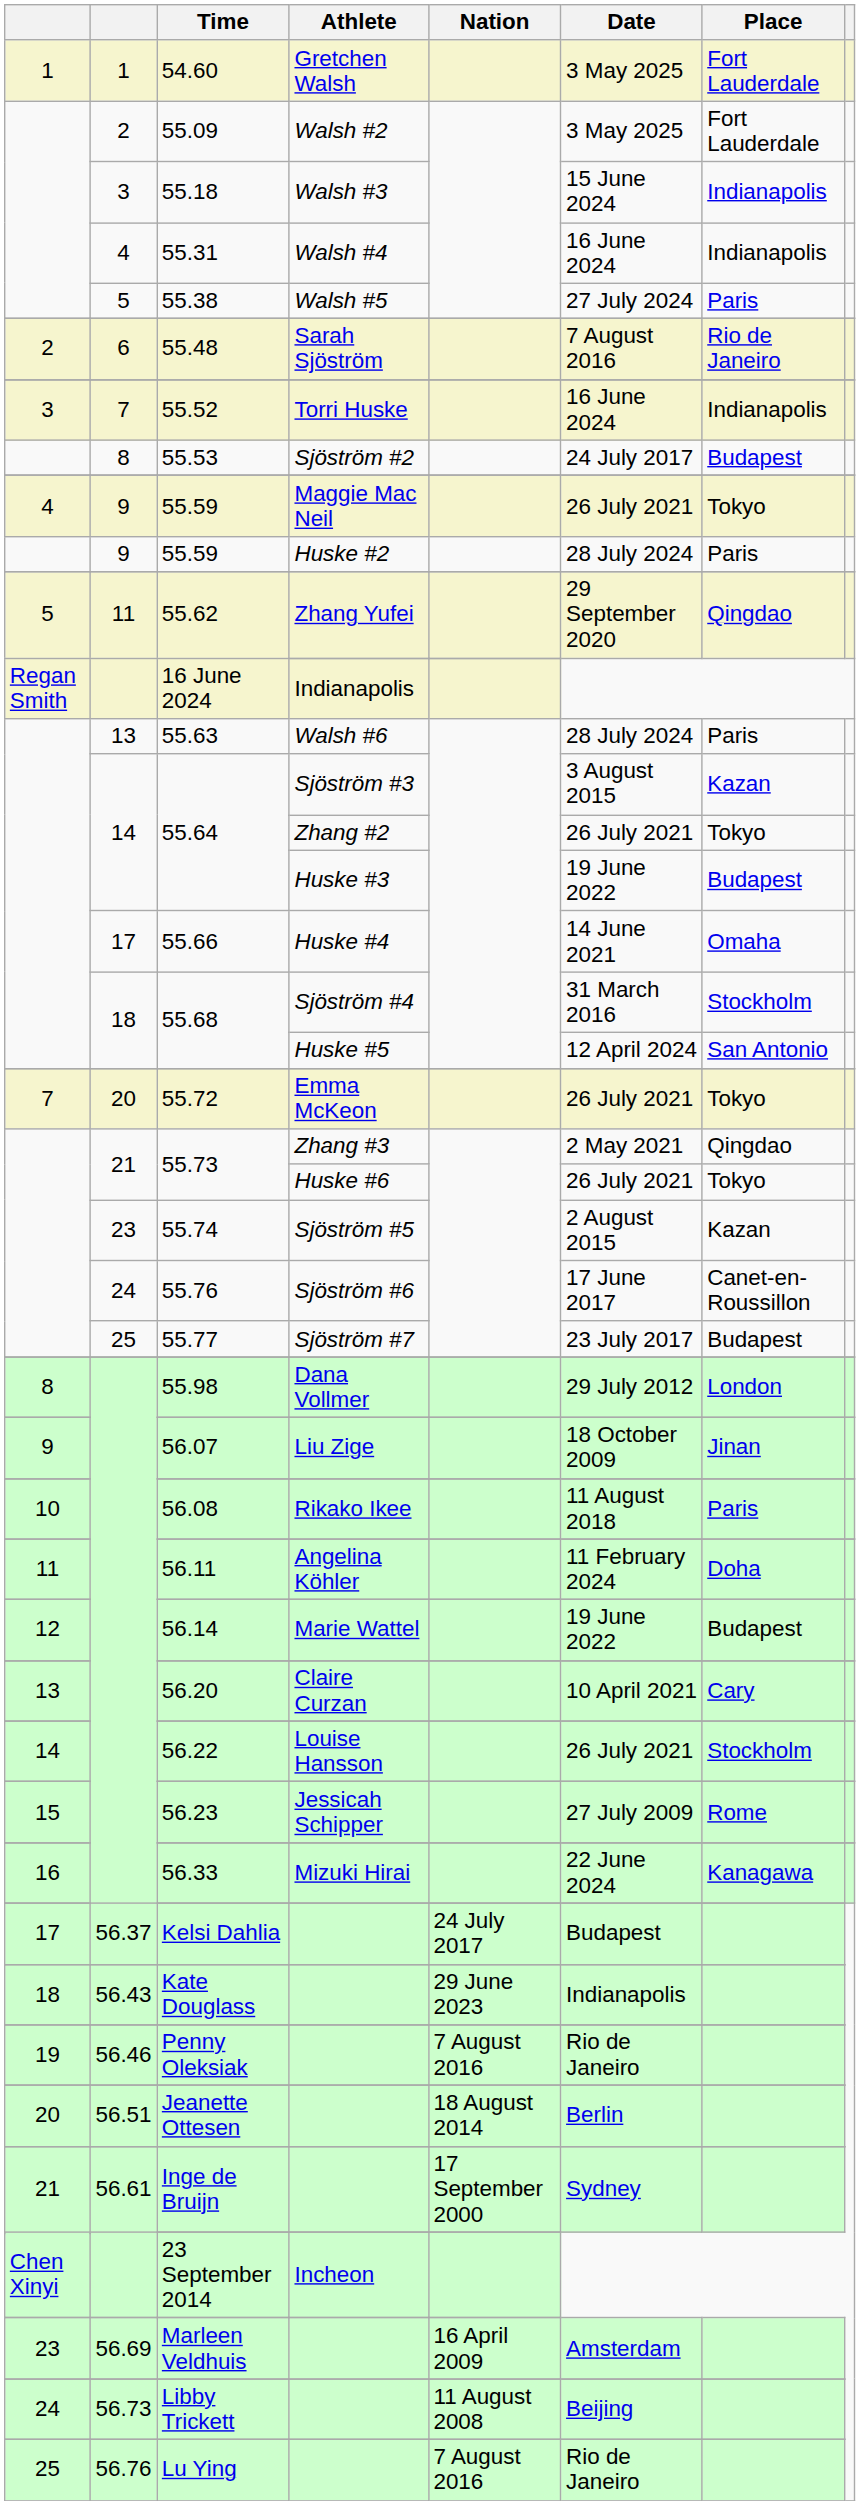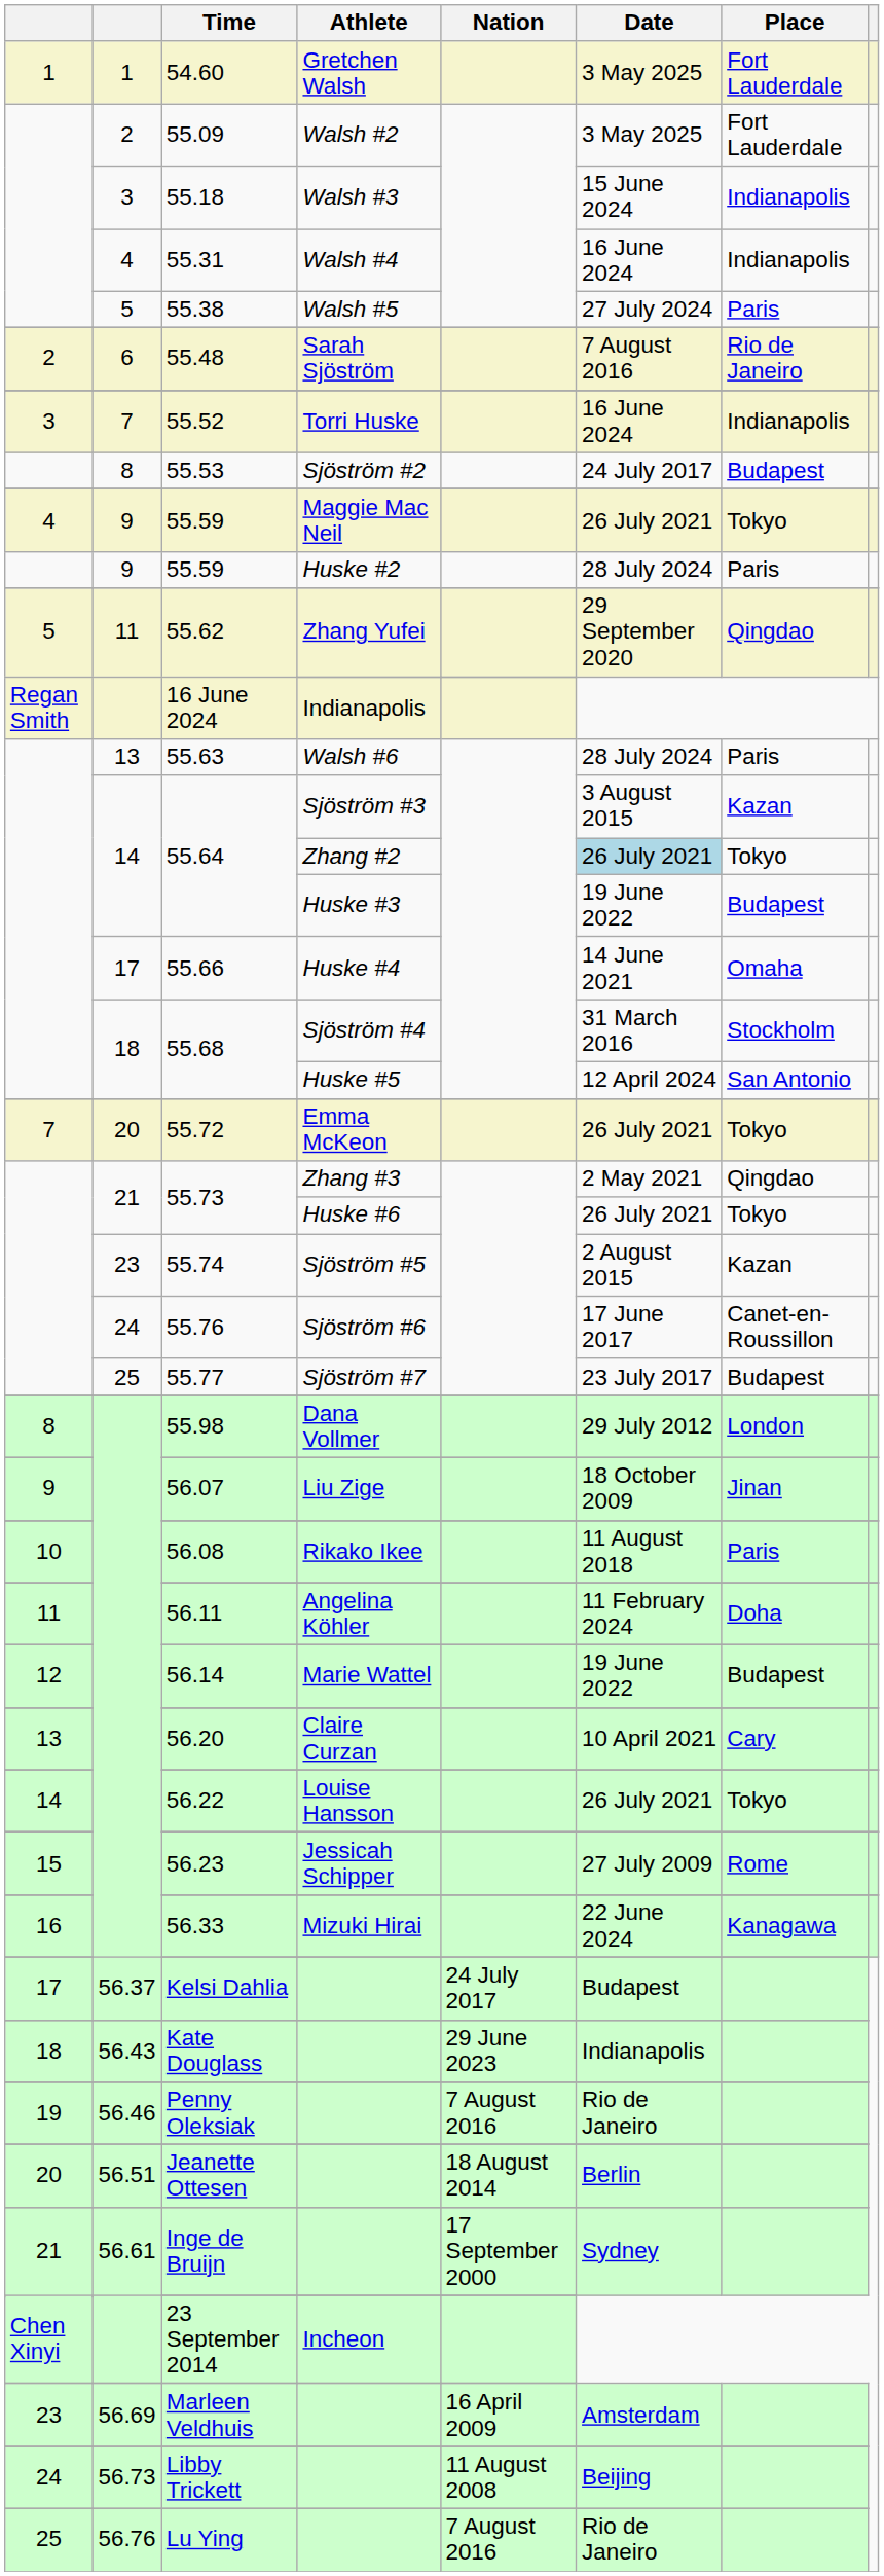 <table class="wikitable sortable">
 <tr>
 <th></th>
 <th></th>
 <th>Time</th>
 <th>Athlete</th>
 <th>Nation</th>
 <th>Date</th>
 <th>Place</th>
 <th class="unsortable"></th>
 </tr>
 <tr bgcolor=f6F5CE>
 <td align=center>1</td>
 <td align=center>1</td>
 <td>54.60</td>
 <td><a href='#'>Gretchen Walsh</a></td>
 <td></td>
 <td>3 May 2025</td>
 <td><a href='#'>Fort Lauderdale</a></td>
 <td></td>
 </tr>
 <tr>
 <td rowspan="4"></td>
 <td align=center>2</td>
 <td>55.09</td>
 <td><em>Walsh #2</em></td>
 <td rowspan="4"></td>
 <td>3 May 2025</td>
 <td>Fort Lauderdale</td>
 <td></td>
 </tr>
 <tr>
 <td align=center>3</td>
 <td>55.18</td>
 <td><em>Walsh #3</em></td>
 <td>15 June 2024</td>
 <td><a href='#'>Indianapolis</a></td>
 <td></td>
 </tr>
 <tr>
 <td align=center>4</td>
 <td>55.31</td>
 <td><em>Walsh #4</em></td>
 <td>16 June 2024</td>
 <td>Indianapolis</td>
 <td></td>
 </tr>
 <tr>
 <td align=center>5</td>
 <td>55.38</td>
 <td><em>Walsh #5</em></td>
 <td>27 July 2024</td>
 <td><a href='#'>Paris</a></td>
 <td></td>
 </tr>
 <tr>
 </tr>
 <tr bgcolor=f6F5CE>
 <td align=center>2</td>
 <td align=center>6</td>
 <td>55.48</td>
 <td><a href='#'>Sarah Sjöström</a></td>
 <td></td>
 <td>7 August 2016</td>
 <td><a href='#'>Rio de Janeiro</a></td>
 <td></td>
 </tr>
 <tr>
 </tr>
 <tr bgcolor=f6F5CE>
 <td align=center>3</td>
 <td align=center>7</td>
 <td>55.52</td>
 <td><a href='#'>Torri Huske</a></td>
 <td></td>
 <td>16 June 2024</td>
 <td>Indianapolis</td>
 <td></td>
 </tr>
 <tr>
 <td></td>
 <td align=center>8</td>
 <td>55.53</td>
 <td><em>Sjöström #2</em></td>
 <td></td>
 <td>24 July 2017</td>
 <td><a href='#'>Budapest</a></td>
 <td></td>
 </tr>
 <tr>
 </tr>
 <tr bgcolor=f6F5CE>
 <td align=center>4</td>
 <td align=center>9</td>
 <td>55.59</td>
 <td><a href='#'>Maggie Mac Neil</a></td>
 <td></td>
 <td>26 July 2021</td>
 <td>Tokyo</td>
 <td></td>
 </tr>
 <tr>
 <td></td>
 <td align=center>9</td>
 <td>55.59</td>
 <td><em>Huske #2</em></td>
 <td></td>
 <td>28 July 2024</td>
 <td>Paris</td>
 <td></td>
 </tr>
 <tr>
 </tr>
 <tr bgcolor=f6F5CE>
 <td rowspan="2" align=center>5</td>
 <td rowspan="2" align=center>11</td>
 <td rowspan="2">55.62</td>
 <td><a href='#'>Zhang Yufei</a></td>
 <td></td>
 <td>29 September 2020</td>
 <td><a href='#'>Qingdao</a></td>
 <td></td>
 </tr>
 <tr>
 </tr>
 <tr bgcolor=f6F5CE>
 <td><a href='#'>Regan Smith</a></td>
 <td></td>
 <td>16 June 2024</td>
 <td>Indianapolis</td>
 <td></td>
 </tr>
 <tr>
 <td rowspan="7"></td>
 <td align=center>13</td>
 <td>55.63</td>
 <td><em>Walsh #6</em></td>
 <td rowspan="7"></td>
 <td>28 July 2024</td>
 <td>Paris</td>
 <td></td>
 </tr>
 <tr>
 <td rowspan="3" align=center>14</td>
 <td rowspan="3">55.64</td>
 <td><em>Sjöström #3</em></td>
 <td>3 August 2015</td>
 <td><a href='#'>Kazan</a></td>
 <td></td>
 </tr>
 <tr>
 <td><em>Zhang #2</em></td>
-<td>26 July 2021</td>
+<td style="background: lightblue;">26 July 2021</td>
 <td>Tokyo</td>
 <td></td>
 </tr>
 <tr>
 <td><em>Huske #3</em></td>
 <td>19 June 2022</td>
 <td><a href='#'>Budapest</a></td>
 <td></td>
 </tr>
 <tr>
 <td align=center>17</td>
 <td>55.66</td>
 <td><em>Huske #4</em></td>
 <td>14 June 2021</td>
 <td><a href='#'>Omaha</a></td>
 <td></td>
 </tr>
 <tr>
 <td rowspan="2" align=center>18</td>
 <td rowspan="2">55.68</td>
 <td><em>Sjöström #4</em></td>
 <td>31 March 2016</td>
 <td><a href='#'>Stockholm</a></td>
 <td></td>
 </tr>
 <tr>
 <td><em>Huske #5</em></td>
 <td>12 April 2024</td>
 <td><a href='#'>San Antonio</a></td>
 <td></td>
 </tr>
 <tr>
 </tr>
 <tr bgcolor=f6F5CE>
 <td align=center>7</td>
 <td align=center>20</td>
 <td>55.72</td>
 <td><a href='#'>Emma McKeon</a></td>
 <td></td>
 <td>26 July 2021</td>
 <td>Tokyo</td>
 <td></td>
 </tr>
 <tr>
 <td rowspan="5"></td>
 <td rowspan="2" align=center>21</td>
 <td rowspan="2">55.73</td>
 <td><em>Zhang #3</em></td>
 <td rowspan="5"></td>
 <td>2 May 2021</td>
 <td>Qingdao</td>
 <td></td>
 </tr>
 <tr>
 <td><em>Huske #6</em></td>
 <td>26 July 2021</td>
 <td>Tokyo</td>
 <td></td>
 </tr>
 <tr>
 <td align=center>23</td>
 <td>55.74</td>
 <td><em>Sjöström #5</em></td>
 <td>2 August 2015</td>
 <td>Kazan</td>
 <td></td>
 </tr>
 <tr>
 <td align=center>24</td>
 <td>55.76</td>
 <td><em>Sjöström #6</em></td>
 <td>17 June 2017</td>
 <td>Canet-en-Roussillon</td>
 <td></td>
 </tr>
 <tr>
 <td align=center>25</td>
 <td>55.77</td>
 <td><em>Sjöström #7</em></td>
 <td>23 July 2017</td>
 <td>Budapest</td>
 <td></td>
 </tr>
 <tr>
 </tr>
 <tr bgcolor=CCFFCC>
 <td align=center>8</td>
 <td rowspan="18"></td>
 <td>55.98</td>
 <td><a href='#'>Dana Vollmer</a></td>
 <td></td>
 <td>29 July 2012</td>
 <td><a href='#'>London</a></td>
 <td></td>
 </tr>
 <tr>
 </tr>
 <tr bgcolor=CCFFCC>
 <td align=center>9</td>
 <td>56.07</td>
 <td><a href='#'>Liu Zige</a></td>
 <td></td>
 <td>18 October 2009</td>
 <td><a href='#'>Jinan</a></td>
 <td></td>
 </tr>
 <tr>
 </tr>
 <tr bgcolor=CCFFCC>
 <td align=center>10</td>
 <td>56.08</td>
 <td><a href='#'>Rikako Ikee</a></td>
 <td></td>
 <td>11 August 2018</td>
 <td><a href='#'>Paris</a></td>
 <td></td>
 </tr>
 <tr>
 </tr>
 <tr bgcolor=CCFFCC>
 <td align=center>11</td>
 <td>56.11</td>
 <td><a href='#'>Angelina Köhler</a></td>
 <td></td>
 <td>11 February 2024</td>
 <td><a href='#'>Doha</a></td>
 <td></td>
 </tr>
 <tr>
 </tr>
 <tr bgcolor=CCFFCC>
 <td align=center>12</td>
 <td>56.14</td>
 <td><a href='#'>Marie Wattel</a></td>
 <td></td>
 <td>19 June 2022</td>
 <td>Budapest</td>
 <td></td>
 </tr>
 <tr>
 </tr>
 <tr bgcolor=CCFFCC>
 <td align=center>13</td>
 <td>56.20</td>
 <td><a href='#'>Claire Curzan</a></td>
 <td></td>
 <td>10 April 2021</td>
 <td><a href='#'>Cary</a></td>
 <td></td>
 </tr>
 <tr>
 </tr>
 <tr bgcolor=CCFFCC>
 <td align=center>14</td>
 <td>56.22</td>
 <td><a href='#'>Louise Hansson</a></td>
 <td></td>
 <td>26 July 2021</td>
-<td><a href='#'>Stockholm</a></td>
+<td>Tokyo</td>
 <td></td>
 </tr>
 <tr>
 </tr>
 <tr bgcolor=CCFFCC>
 <td align=center>15</td>
 <td>56.23</td>
 <td><a href='#'>Jessicah Schipper</a></td>
 <td></td>
 <td>27 July 2009</td>
 <td><a href='#'>Rome</a></td>
 <td></td>
 </tr>
 <tr>
 </tr>
 <tr bgcolor=CCFFCC>
 <td align=center>16</td>
 <td>56.33</td>
 <td><a href='#'>Mizuki Hirai</a></td>
 <td></td>
 <td>22 June 2024</td>
 <td><a href='#'>Kanagawa</a></td>
 <td></td>
 </tr>
 <tr>
 </tr>
 <tr bgcolor=CCFFCC>
 <td align=center>17</td>
 <td>56.37</td>
 <td><a href='#'>Kelsi Dahlia</a></td>
 <td></td>
 <td>24 July 2017</td>
 <td>Budapest</td>
 <td></td>
 </tr>
 <tr>
 </tr>
 <tr bgcolor=CCFFCC>
 <td align=center>18</td>
 <td>56.43</td>
 <td><a href='#'>Kate Douglass</a></td>
 <td></td>
 <td>29 June 2023</td>
 <td>Indianapolis</td>
 <td></td>
 </tr>
 <tr>
 </tr>
 <tr bgcolor=CCFFCC>
 <td align=center>19</td>
 <td>56.46</td>
 <td><a href='#'>Penny Oleksiak</a></td>
 <td></td>
 <td>7 August 2016</td>
 <td>Rio de Janeiro</td>
 <td></td>
 </tr>
 <tr>
 </tr>
 <tr bgcolor=CCFFCC>
 <td align=center>20</td>
 <td>56.51</td>
 <td><a href='#'>Jeanette Ottesen</a></td>
 <td></td>
 <td>18 August 2014</td>
 <td><a href='#'>Berlin</a></td>
 <td></td>
 </tr>
 <tr>
 </tr>
 <tr bgcolor=CCFFCC>
 <td rowspan="2" align=center>21</td>
 <td rowspan="2">56.61</td>
 <td><a href='#'>Inge de Bruijn</a></td>
 <td></td>
 <td>17 September 2000</td>
 <td><a href='#'>Sydney</a></td>
 <td></td>
 </tr>
 <tr>
 </tr>
 <tr bgcolor=CCFFCC>
 <td><a href='#'>Chen Xinyi</a></td>
 <td></td>
 <td>23 September 2014</td>
 <td><a href='#'>Incheon</a></td>
 <td></td>
 </tr>
 <tr>
 </tr>
 <tr bgcolor=CCFFCC>
 <td align=center>23</td>
 <td>56.69</td>
 <td><a href='#'>Marleen Veldhuis</a></td>
 <td></td>
 <td>16 April 2009</td>
 <td><a href='#'>Amsterdam</a></td>
 <td></td>
 </tr>
 <tr>
 </tr>
 <tr bgcolor=CCFFCC>
 <td align=center>24</td>
 <td>56.73</td>
 <td><a href='#'>Libby Trickett</a></td>
 <td></td>
 <td>11 August 2008</td>
 <td><a href='#'>Beijing</a></td>
 <td></td>
 </tr>
 <tr>
 </tr>
 <tr bgcolor=CCFFCC>
 <td align=center>25</td>
 <td>56.76</td>
 <td><a href='#'>Lu Ying</a></td>
 <td></td>
 <td>7 August 2016</td>
 <td>Rio de Janeiro</td>
 <td></td>
 </tr>
 </table>
